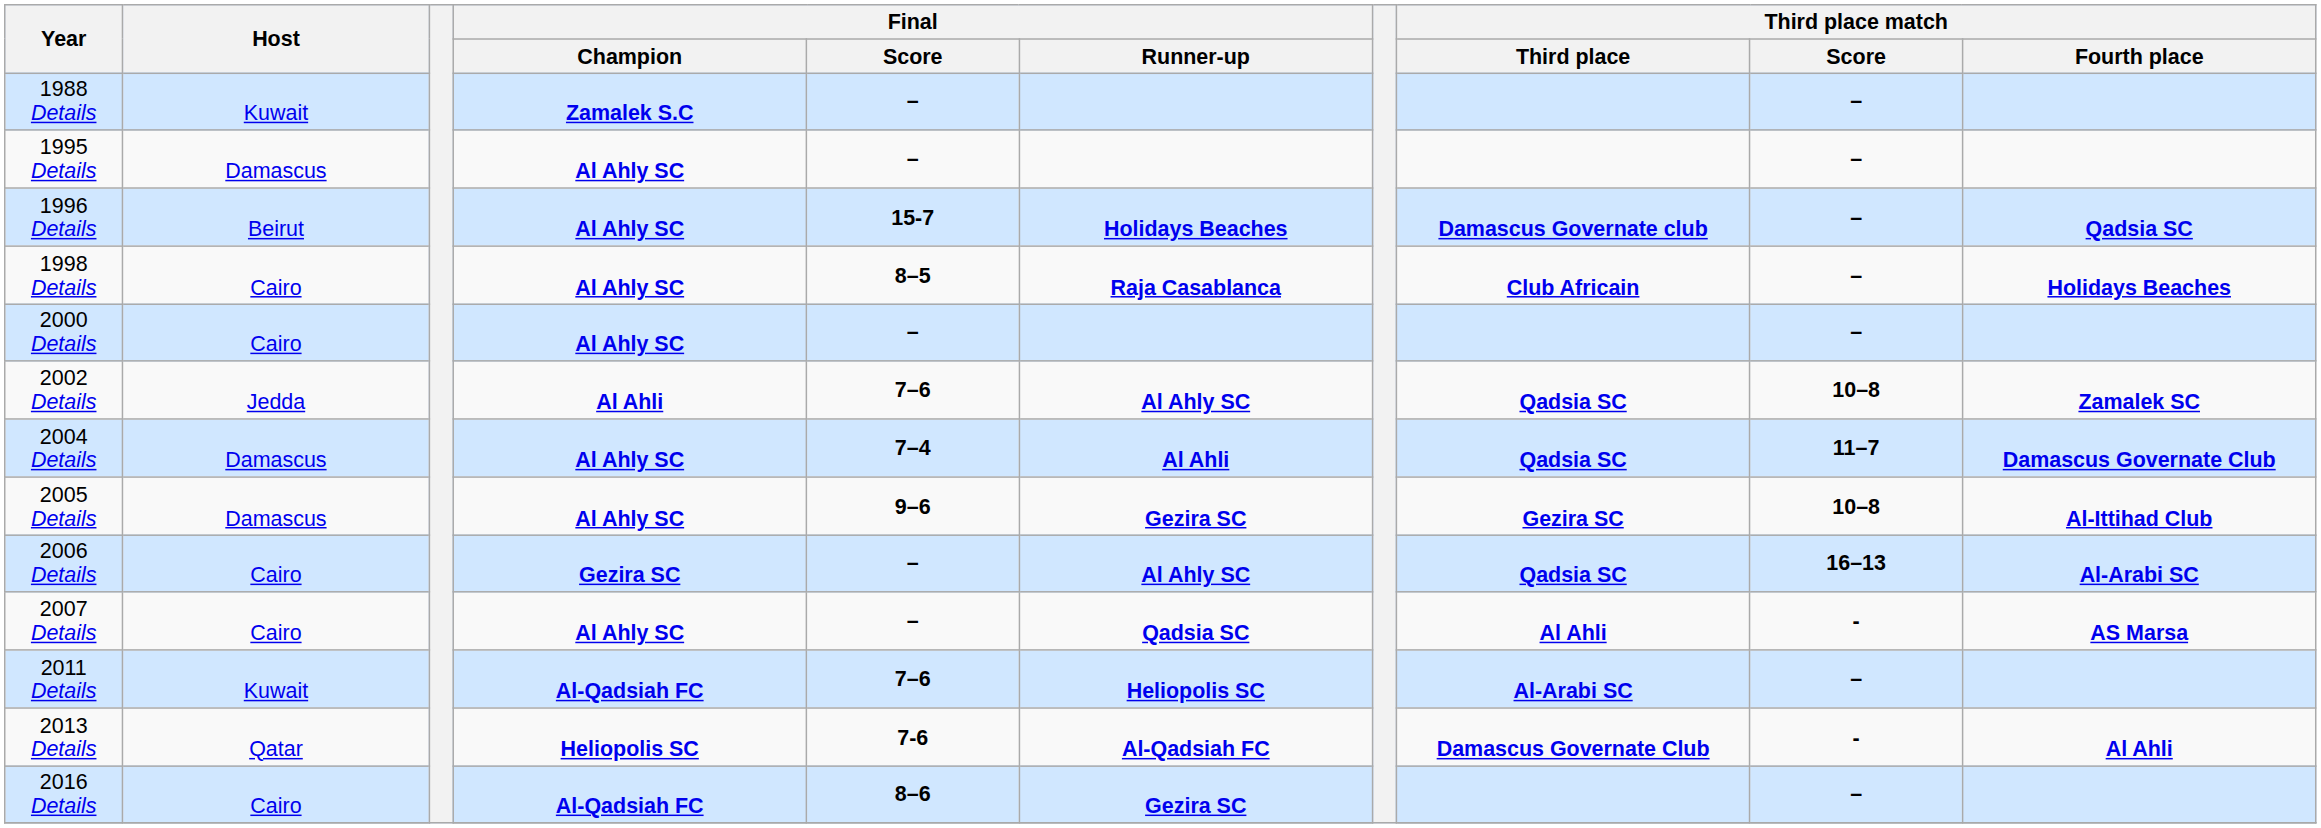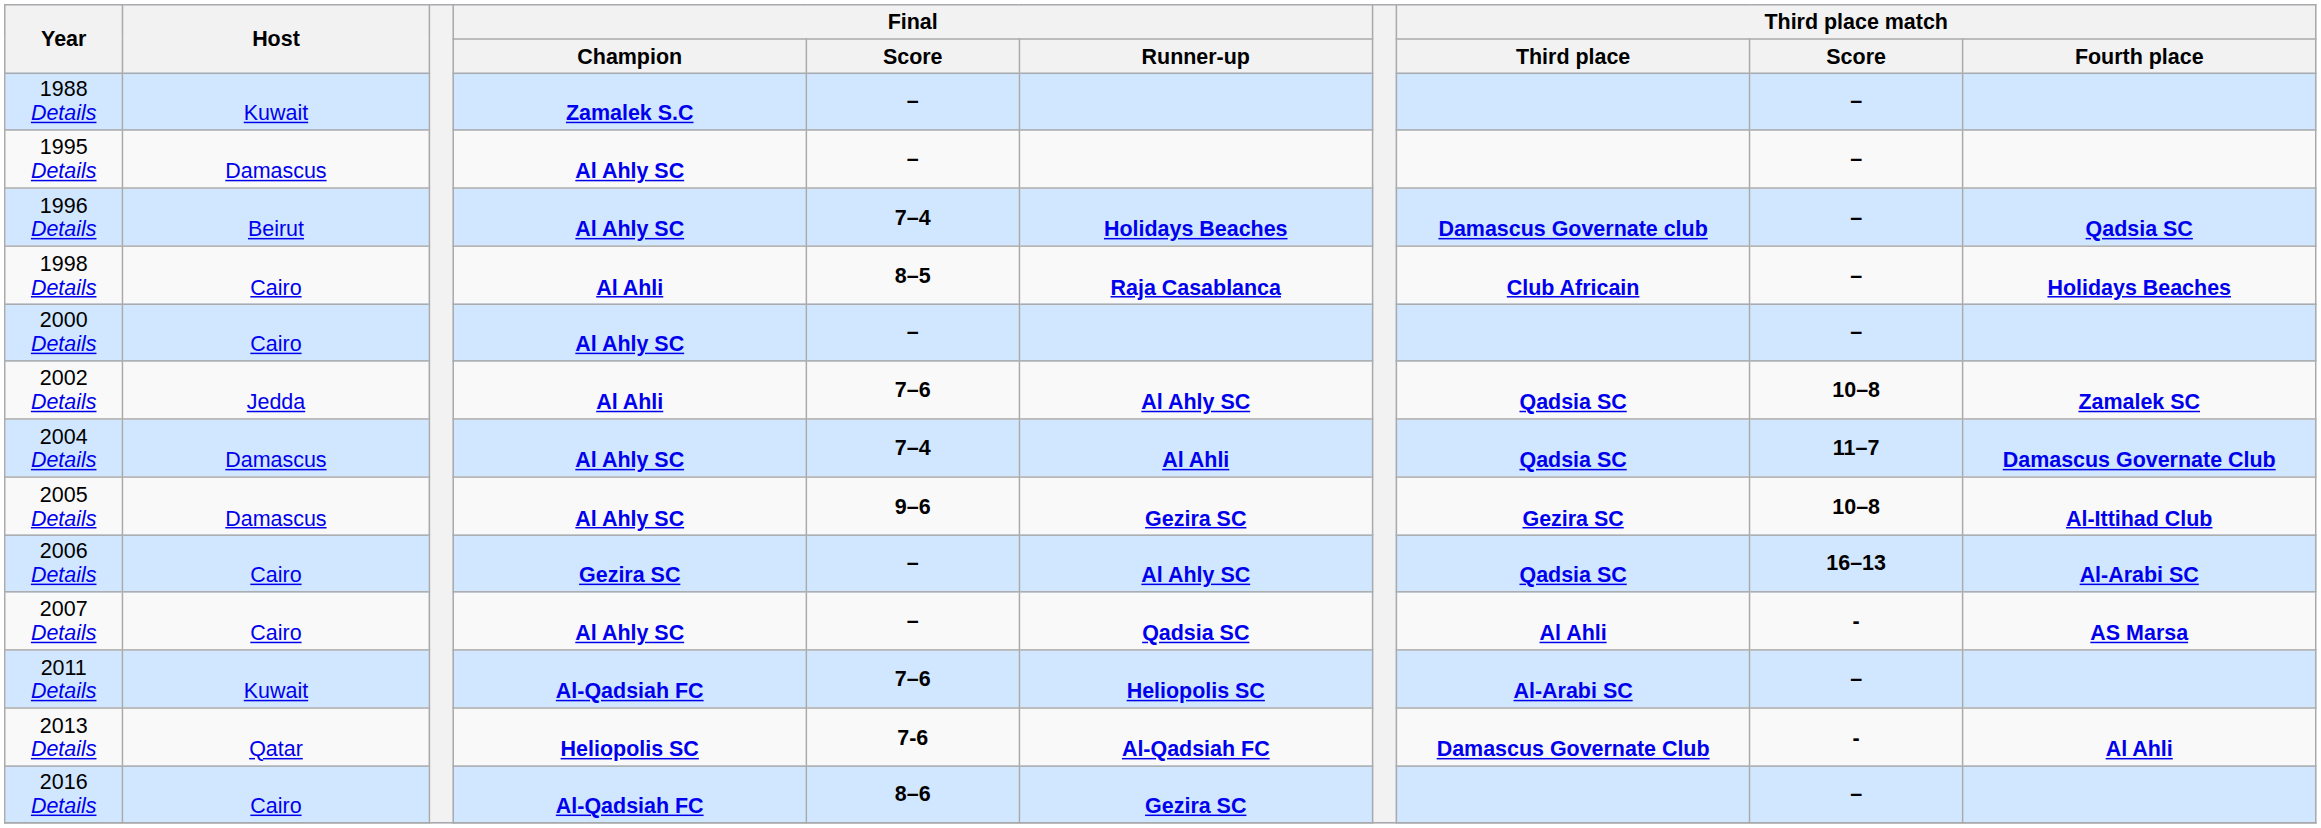 <table class="wikitable" style="font-size:90%; width: 98%; text-align: center;">
 <tr bgcolor=#C1D8FF>
 <th rowspan=2 width=5%>Year</th>
 <th rowspan=2 width=13%>Host</th>
 <th width=1% rowspan=33 bgcolor=ffffff></th>
 <th colspan=3>Final</th>
 <th width=1% rowspan=33 bgcolor=ffffff></th>
 <th colspan=3>Third place match</th>
 </tr>
 <tr bgcolor=#EFEFEF>
 <th width=15%>Champion</th>
 <th width=9%>Score</th>
 <th width=15%>Runner-up</th>
 <th width=15%>Third place</th>
 <th width=9%>Score</th>
 <th width=15%>Fourth place</th>
 </tr>
 <tr bgcolor=#D0E7FF>
 <td>1988<br><em><a href='#'>Details</a></em></td>
 <td><br><a href='#'>Kuwait</a></td>
 <td><strong><br><a href='#'>Zamalek S.C</a></strong></td>
 <td><strong> – </strong></td>
 <td></td>
 <td></td>
 <td><strong> – </strong></td>
 <td></td>
 </tr>
 <tr>
 <td>1995<br><em><a href='#'>Details</a></em></td>
 <td><br><a href='#'>Damascus</a></td>
 <td><strong><br><a href='#'>Al Ahly SC</a></strong></td>
 <td><strong> – </strong></td>
 <td></td>
 <td></td>
 <td><strong> – </strong></td>
 <td></td>
 </tr>
 <tr bgcolor=#D0E7FF>
 <td>1996<br><em><a href='#'>Details</a></em></td>
 <td><br><a href='#'>Beirut</a></td>
 <td><strong><br><a href='#'>Al Ahly SC</a></strong></td>
-<td><strong>15-7</strong></td>
+<td><strong>7–4</strong></td>
 <td><strong><br><a href='#'>Holidays Beaches</a></strong></td>
 <td><strong><br><a href='#'>Damascus Governate club</a></strong></td>
 <td><strong> – </strong></td>
 <td><strong><br> <a href='#'>Qadsia SC</a></strong></td>
 </tr>
 <tr>
 <td>1998<br><em><a href='#'>Details</a></em></td>
 <td><br><a href='#'>Cairo</a></td>
-<td><strong><br><a href='#'>Al Ahly SC</a></strong></td>
+<td><strong><br><a href='#'>Al Ahli</a></strong></td>
 <td><strong>8–5 </strong></td>
 <td><strong><br> <a href='#'>Raja Casablanca</a></strong></td>
 <td><strong><br> <a href='#'>Club Africain</a></strong></td>
 <td><strong> – </strong></td>
 <td><strong><br><a href='#'>Holidays Beaches</a></strong></td>
 </tr>
 <tr bgcolor=#D0E7FF>
 <td>2000<br><em><a href='#'>Details</a></em></td>
 <td><br><a href='#'>Cairo</a></td>
 <td><strong><br><a href='#'>Al Ahly SC</a></strong></td>
 <td><strong> – </strong></td>
 <td></td>
 <td></td>
 <td><strong> – </strong></td>
 <td></td>
 </tr>
 <tr>
 <td>2002<br><em><a href='#'>Details</a></em></td>
 <td><br><a href='#'>Jedda</a></td>
 <td><strong><br><a href='#'>Al Ahli</a></strong></td>
 <td><strong>7–6</strong></td>
 <td><strong><br><a href='#'>Al Ahly SC</a></strong></td>
 <td><strong><br> <a href='#'>Qadsia SC</a></strong></td>
 <td><strong>10–8</strong></td>
 <td><strong><br><a href='#'>Zamalek SC</a></strong></td>
 </tr>
 <tr bgcolor=#D0E7FF>
 <td>2004<br><em><a href='#'>Details</a></em></td>
 <td><br><a href='#'>Damascus</a></td>
 <td><strong><br><a href='#'>Al Ahly SC</a></strong></td>
 <td><strong>7–4</strong></td>
 <td><strong><br><a href='#'>Al Ahli</a></strong></td>
 <td><strong><br> <a href='#'>Qadsia SC</a></strong></td>
 <td><strong>11–7</strong></td>
 <td><strong><br><a href='#'>Damascus Governate Club</a></strong></td>
 </tr>
 <tr>
 <td>2005<br><em><a href='#'>Details</a></em></td>
 <td><br><a href='#'>Damascus</a></td>
 <td><strong><br><a href='#'>Al Ahly SC</a></strong></td>
 <td><strong>9–6</strong></td>
 <td><strong><br><a href='#'>Gezira SC</a></strong></td>
 <td><strong><br><a href='#'>Gezira SC</a></strong></td>
 <td><strong>10–8</strong></td>
 <td><strong><br><a href='#'>Al-Ittihad Club</a></strong></td>
 </tr>
 <tr bgcolor=#D0E7FF>
 <td>2006<br><em><a href='#'>Details</a></em></td>
 <td><br><a href='#'>Cairo</a></td>
 <td><strong><br><a href='#'>Gezira SC</a></strong></td>
 <td><strong>–</strong></td>
 <td><strong><br><a href='#'>Al Ahly SC</a></strong></td>
 <td><strong><br> <a href='#'>Qadsia SC</a></strong></td>
 <td><strong>16–13</strong></td>
 <td><strong><br> <a href='#'>Al-Arabi SC</a></strong></td>
 </tr>
 <tr>
 <td>2007<br><em><a href='#'>Details</a></em></td>
 <td><br><a href='#'>Cairo</a></td>
 <td><strong><br><a href='#'>Al Ahly SC</a></strong></td>
 <td><strong>–</strong></td>
 <td><strong><br> <a href='#'>Qadsia SC</a></strong></td>
 <td><strong><br><a href='#'>Al Ahli</a></strong></td>
 <td><strong>-</strong></td>
 <td><strong><br><a href='#'>AS Marsa</a></strong></td>
 </tr>
 <tr bgcolor=#D0E7FF>
 <td>2011<br><em><a href='#'>Details</a></em></td>
 <td><br><a href='#'>Kuwait</a></td>
 <td><strong><br><a href='#'>Al-Qadsiah FC</a></strong></td>
 <td><strong>7–6</strong></td>
 <td><strong><br><a href='#'>Heliopolis SC</a></strong></td>
 <td><strong><br> <a href='#'>Al-Arabi SC</a></strong></td>
 <td><strong>–</strong></td>
 <td></td>
 </tr>
 <tr>
 <td>2013<br><em><a href='#'>Details</a></em></td>
 <td><br><a href='#'>Qatar</a></td>
 <td><strong><br><a href='#'>Heliopolis SC</a></strong></td>
 <td><strong>7-6</strong></td>
 <td><strong><br><a href='#'>Al-Qadsiah FC</a></strong></td>
 <td><strong><br><a href='#'>Damascus Governate Club</a></strong></td>
 <td><strong>-</strong></td>
 <td><strong><br><a href='#'>Al Ahli</a></strong></td>
 </tr>
 <tr bgcolor=#D0E7FF>
 <td>2016<br><em><a href='#'>Details</a></em></td>
 <td><br><a href='#'>Cairo</a></td>
 <td><strong><br><a href='#'>Al-Qadsiah FC</a></strong></td>
 <td><strong>8–6</strong></td>
 <td><strong><br><a href='#'>Gezira SC</a></strong></td>
 <td></td>
 <td><strong>–</strong></td>
 <td></td>
 </tr>
 <tr>
 </tr>
 </table>
